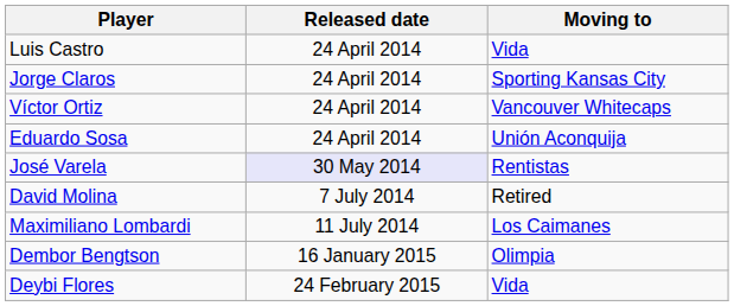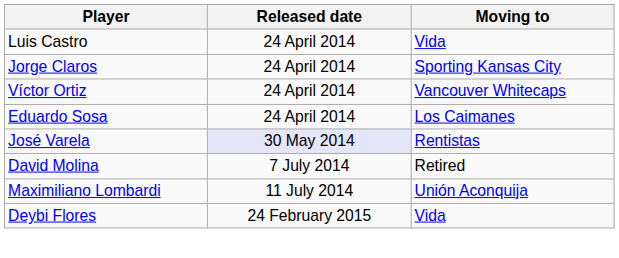 <table class="wikitable">
 <tr>
 <th width="200">Player</th>
 <th width="200">Released date</th>
 <th width="200">Moving to</th>
 </tr>
 <tr>
 <td> Luis Castro</td>
 <td align="center">24 April 2014</td>
 <td> <a href='#'>Vida</a></td>
 </tr>
 <tr>
 <td> <a href='#'>Jorge Claros</a></td>
 <td align="center">24 April 2014</td>
 <td> <a href='#'>Sporting Kansas City</a></td>
 </tr>
 <tr>
 <td> <a href='#'>Víctor Ortiz</a></td>
 <td align="center">24 April 2014</td>
 <td> <a href='#'>Vancouver Whitecaps</a></td>
 </tr>
 <tr>
 <td> <a href='#'>Eduardo Sosa</a></td>
 <td align="center">24 April 2014</td>
-<td> <a href='#'>Unión Aconquija</a></td>
+<td> <a href='#'>Los Caimanes</a></td>
 </tr>
 <tr>
 <td> <a href='#'>José Varela</a></td>
 <td align="center" style="background: lavender;">30 May 2014</td>
 <td> <a href='#'>Rentistas</a></td>
 </tr>
 <tr>
 <td> <a href='#'>David Molina</a></td>
 <td align="center">7 July 2014</td>
 <td>Retired</td>
 </tr>
 <tr>
 <td> <a href='#'>Maximiliano Lombardi</a></td>
 <td align="center">11 July 2014</td>
-<td> <a href='#'>Los Caimanes</a></td>
-</tr>
-<tr>
-<td> <a href='#'>Dembor Bengtson</a></td>
-<td align="center">16 January 2015</td>
-<td> <a href='#'>Olimpia</a></td>
+<td> <a href='#'>Unión Aconquija</a></td>
 </tr>
 <tr>
 <td> <a href='#'>Deybi Flores</a></td>
 <td align="center">24 February 2015</td>
 <td> <a href='#'>Vida</a></td>
 </tr>
 </table>
